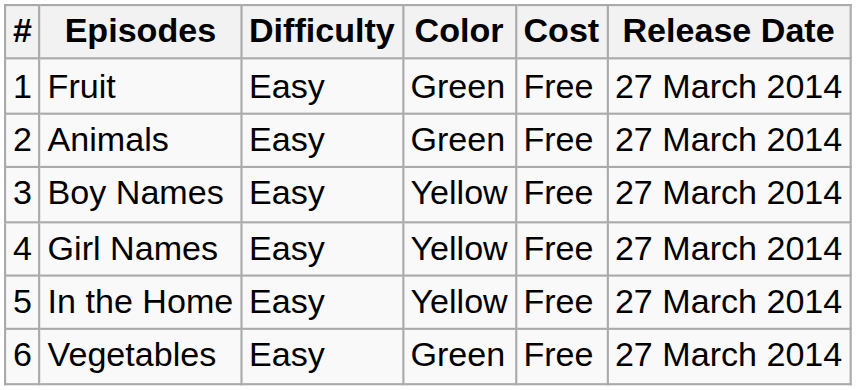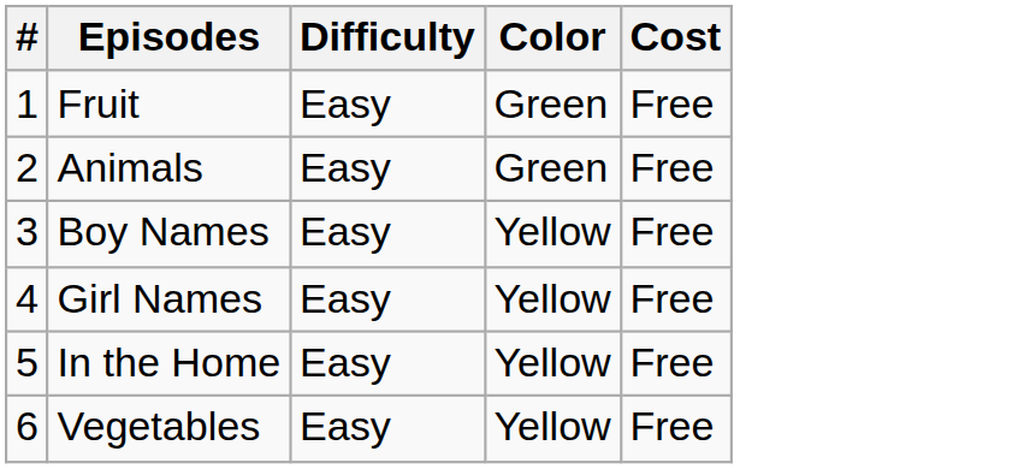 <table class="wikitable">
 <tr>
 <th>#</th>
 <th>Episodes</th>
 <th>Difficulty</th>
 <th>Color</th>
 <th>Cost</th>
-<th>Release Date</th>
 </tr>
 <tr>
 <td>1</td>
 <td>Fruit</td>
 <td>Easy</td>
 <td>Green</td>
 <td>Free</td>
-<td>27 March 2014</td>
 </tr>
 <tr>
 <td>2</td>
 <td>Animals</td>
 <td>Easy</td>
 <td>Green</td>
 <td>Free</td>
-<td>27 March 2014</td>
 </tr>
 <tr>
 <td>3</td>
 <td>Boy Names</td>
 <td>Easy</td>
 <td>Yellow</td>
 <td>Free</td>
-<td>27 March 2014</td>
 </tr>
 <tr>
 <td>4</td>
 <td>Girl Names</td>
 <td>Easy</td>
 <td>Yellow</td>
 <td>Free</td>
-<td>27 March 2014</td>
 </tr>
 <tr>
 <td>5</td>
 <td>In the Home</td>
 <td>Easy</td>
 <td>Yellow</td>
 <td>Free</td>
-<td>27 March 2014</td>
 </tr>
 <tr>
 <td>6</td>
 <td>Vegetables</td>
 <td>Easy</td>
-<td>Green</td>
+<td>Yellow</td>
 <td>Free</td>
-<td>27 March 2014</td>
 </tr>
 </table>
